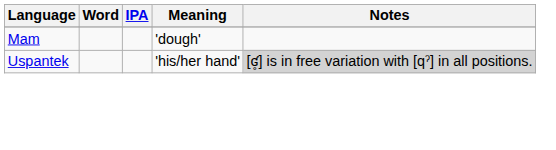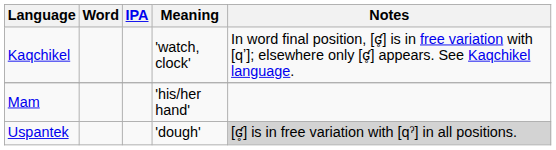 <table class="wikitable">
 <tr>
 <th>Language</th>
 <th>Word</th>
 <th><a href='#'>IPA</a></th>
 <th>Meaning</th>
 <th>Notes</th>
 </tr>
 <tr>
+<td><a href='#'>Kaqchikel</a></td>
+<td></td>
+<td></td>
+<td>'watch, clock'</td>
+<td>In word final position, [ʛ̥] is in <a href='#'>free variation</a> with [qʼ]; elsewhere only [ʛ̥] appears. See <a href='#'>Kaqchikel language</a>.</td>
+</tr>
+<tr>
 </tr>
 <tr>
 <td><a href='#'>Mam</a></td>
 <td></td>
 <td></td>
-<td>'dough'</td>
+<td>'his/her hand'</td>
 <td></td>
 </tr>
 <tr>
 <td><a href='#'>Uspantek</a></td>
 <td></td>
 <td></td>
-<td>'his/her hand'</td>
+<td>'dough'</td>
 <td style="background: lightgrey;">[ʛ̥] is in free variation with [qˀ] in all positions.</td>
 </tr>
 </table>
